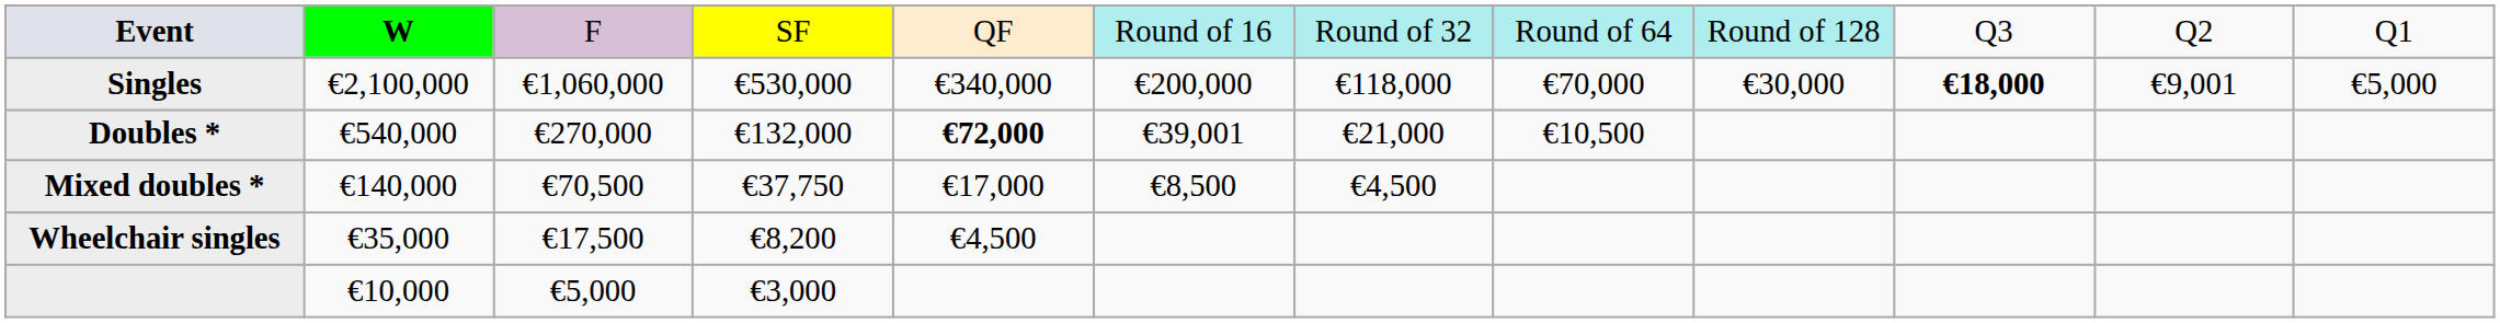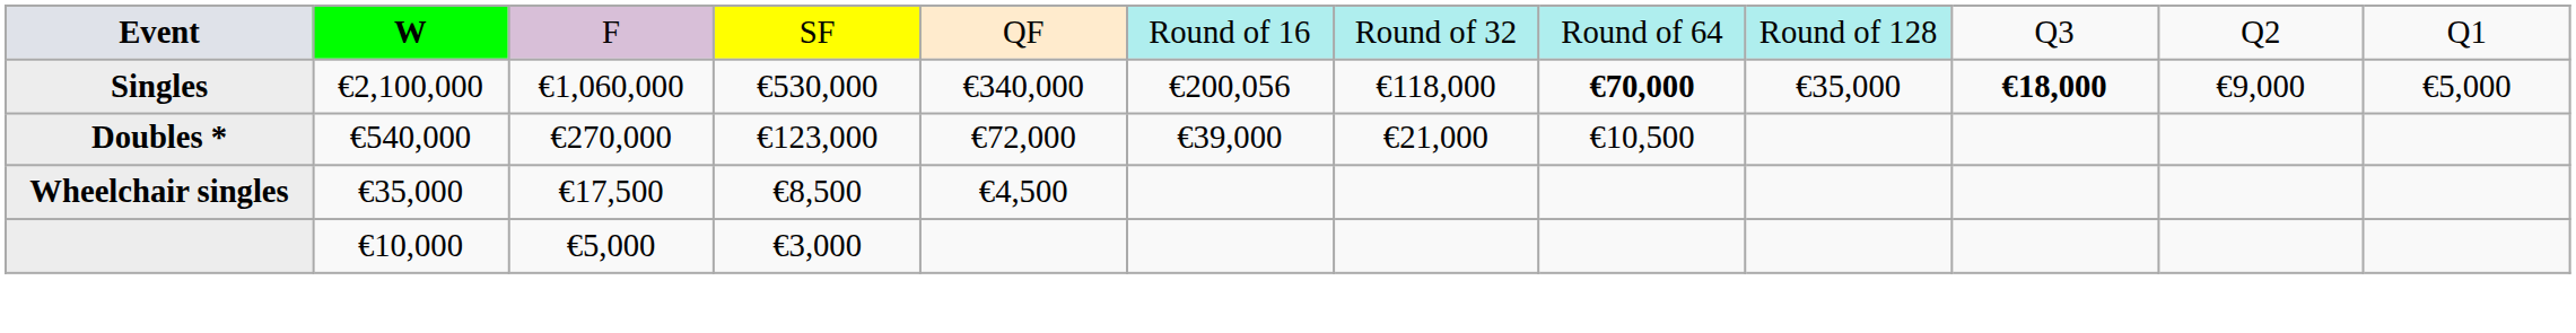 <table class=wikitable style=font-size:90%;text-align:center>
 <tr>
 <td width=130 bgcolor=#dfe2e9><strong>Event</strong></td>
 <td width=80 bgcolor=lime><strong>W</strong></td>
 <td width=85 bgcolor=#D8BFD8>F</td>
 <td width=85 bgcolor=#FFFF00>SF</td>
 <td width=85 bgcolor=#ffebcd>QF</td>
 <td width=85 bgcolor=#afeeee>Round of 16</td>
 <td width=85 bgcolor=#afeeee>Round of 32</td>
 <td width=85 bgcolor=#afeeee>Round of 64</td>
 <td width=85 bgcolor=#afeeee>Round of 128</td>
 <td width=85>Q3</td>
 <td width=85>Q2</td>
 <td width=85>Q1</td>
 </tr>
 <tr>
 <td style="background:#ededed;"><strong>Singles</strong></td>
 <td>€2,100,000</td>
 <td>€1,060,000</td>
 <td>€530,000</td>
 <td>€340,000</td>
-<td>€200,000</td>
+<td>€200,056</td>
 <td>€118,000</td>
-<td>€70,000</td>
-<td>€30,000</td>
+<td><strong>€70,000</strong></td>
+<td>€35,000</td>
 <td><strong>€18,000</strong></td>
-<td>€9,001</td>
+<td>€9,000</td>
 <td>€5,000</td>
 </tr>
 <tr>
 <td style="background:#ededed;"><strong>Doubles *</strong></td>
 <td>€540,000</td>
 <td>€270,000</td>
-<td>€132,000</td>
-<td><strong>€72,000</strong></td>
-<td>€39,001</td>
+<td>€123,000</td>
+<td>€72,000</td>
+<td>€39,000</td>
 <td>€21,000</td>
 <td>€10,500</td>
-<td></td>
-<td></td>
-<td></td>
-<td></td>
-</tr>
-<tr>
-<td style="background:#ededed;"><strong>Mixed doubles *</strong></td>
-<td>€140,000</td>
-<td>€70,500</td>
-<td>€37,750</td>
-<td>€17,000</td>
-<td>€8,500</td>
-<td>€4,500</td>
-<td></td>
 <td></td>
 <td></td>
 <td></td>
 <td></td>
 </tr>
 <tr>
 <td style="background:#ededed;"><strong>Wheelchair singles</strong></td>
 <td>€35,000</td>
 <td>€17,500</td>
-<td>€8,200</td>
+<td>€8,500</td>
 <td>€4,500</td>
 <td></td>
 <td></td>
 <td></td>
 <td></td>
 <td></td>
 <td></td>
 <td></td>
 </tr>
 <tr>
 <td style="background:#ededed;"><strong></strong></td>
 <td>€10,000</td>
 <td>€5,000</td>
 <td>€3,000</td>
 <td></td>
 <td></td>
 <td></td>
 <td></td>
 <td></td>
 <td></td>
 <td></td>
 <td></td>
 </tr>
 </table>
